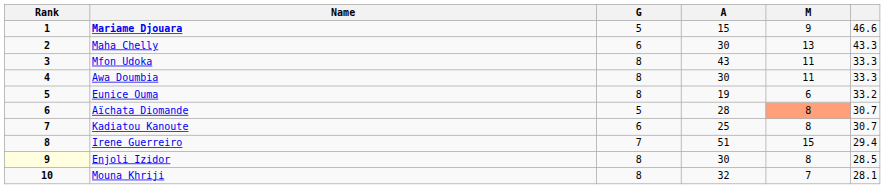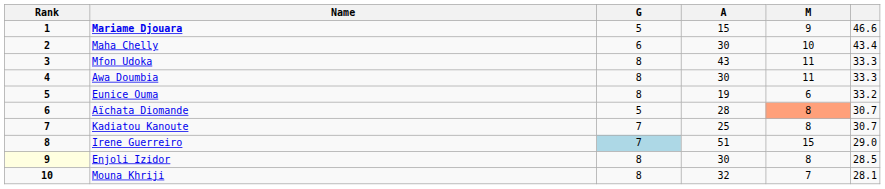 <table class="wikitable" style="width:90%;">
 <tr>
 <th style="width:10%;">Rank</th>
 <th style="width:60%;">Name</th>
 <th style="width:10%;">G</th>
 <th style="width:10%;">A</th>
 <th style="width:10%;">M</th>
 <th style="width:10%;"></th>
 </tr>
 <tr align=center>
 <td><strong>1</strong></td>
 <td align=left> <strong><a href='#'>Mariame Djouara</a></strong></td>
 <td>5</td>
 <td>15</td>
 <td>9</td>
 <td>46.6</td>
 </tr>
 <tr align=center>
 <td><strong>2</strong></td>
 <td align=left> <a href='#'>Maha Chelly</a></td>
 <td>6</td>
 <td>30</td>
-<td>13</td>
-<td>43.3</td>
+<td>10</td>
+<td>43.4</td>
 </tr>
 <tr align=center>
 <td><strong>3</strong></td>
 <td align=left> <a href='#'>Mfon Udoka</a></td>
 <td>8</td>
 <td>43</td>
 <td>11</td>
 <td>33.3</td>
 </tr>
 <tr align=center>
 <td><strong>4</strong></td>
 <td align=left> <a href='#'>Awa Doumbia</a></td>
 <td>8</td>
 <td>30</td>
 <td>11</td>
 <td>33.3</td>
 </tr>
 <tr align=center>
 <td><strong>5</strong></td>
 <td align=left> <a href='#'>Eunice Ouma</a></td>
 <td>8</td>
 <td>19</td>
 <td>6</td>
 <td>33.2</td>
 </tr>
 <tr align=center>
 <td><strong>6</strong></td>
 <td align=left> <a href='#'>Aïchata Diomande</a></td>
 <td>5</td>
 <td>28</td>
 <td style="background: lightsalmon;">8</td>
 <td>30.7</td>
 </tr>
 <tr align=center>
 <td><strong>7</strong></td>
 <td align=left> <a href='#'>Kadiatou Kanoute</a></td>
-<td>6</td>
+<td>7</td>
 <td>25</td>
 <td>8</td>
 <td>30.7</td>
 </tr>
 <tr align=center>
 <td><strong>8</strong></td>
 <td align=left> <a href='#'>Irene Guerreiro</a></td>
-<td>7</td>
+<td style="background: lightblue;">7</td>
 <td>51</td>
 <td>15</td>
-<td>29.4</td>
+<td>29.0</td>
 </tr>
 <tr align=center>
 <td style="background: lightyellow;"><strong>9</strong></td>
 <td align=left> <a href='#'>Enjoli Izidor</a></td>
 <td>8</td>
 <td>30</td>
 <td>8</td>
 <td>28.5</td>
 </tr>
 <tr align=center>
 <td><strong>10</strong></td>
 <td align=left> <a href='#'>Mouna Khriji</a></td>
 <td>8</td>
 <td>32</td>
 <td>7</td>
 <td>28.1</td>
 </tr>
 </table>
